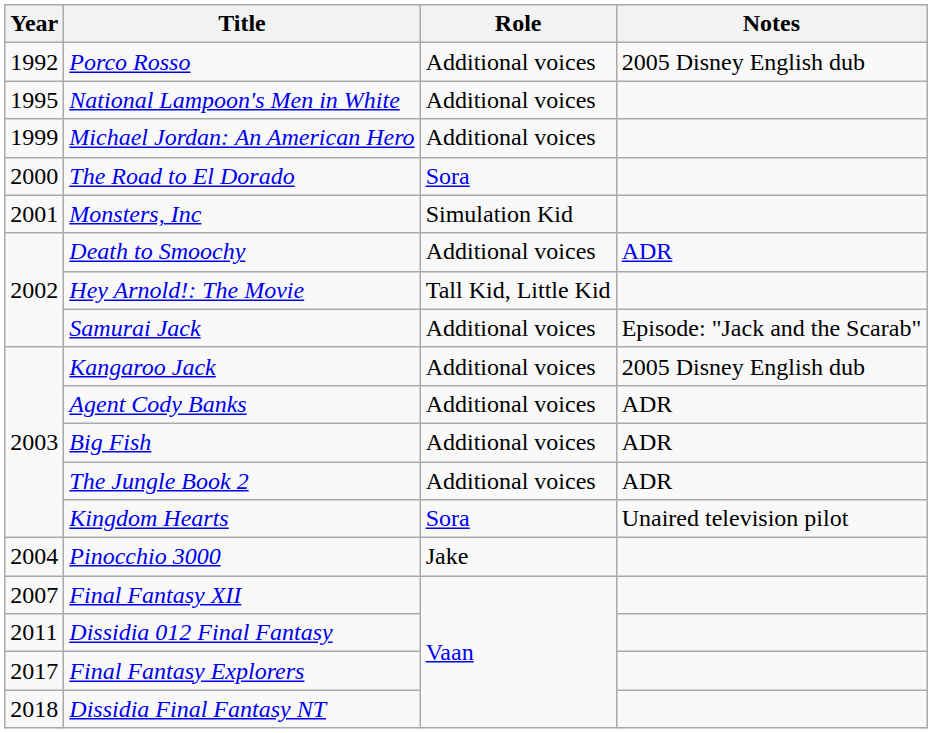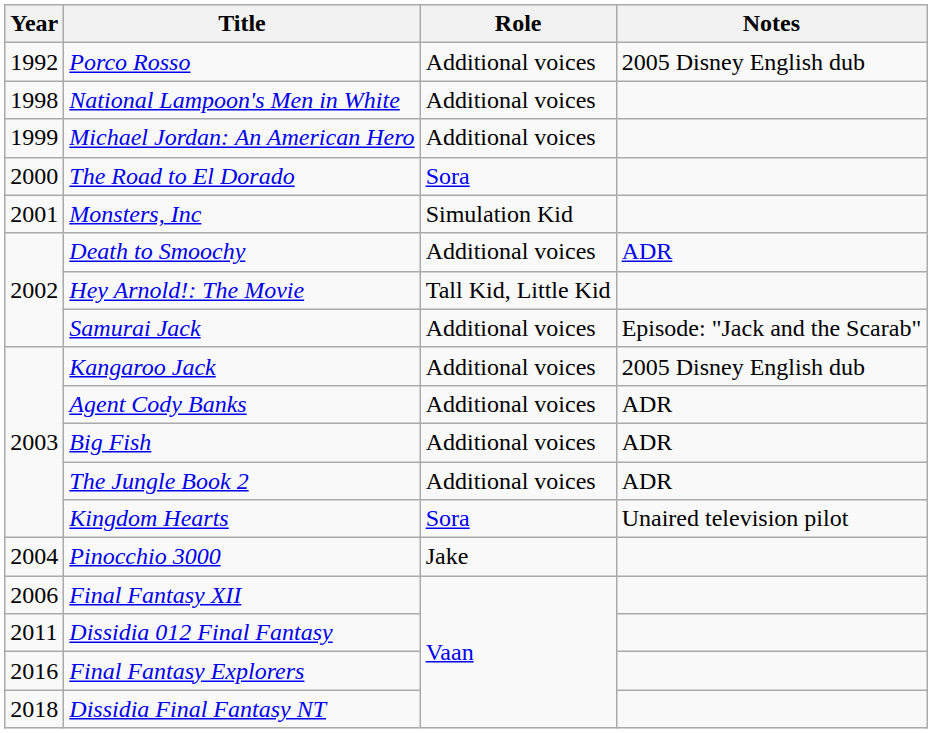 <table class="wikitable sortable collapsible">
 <tr>
 <th>Year</th>
 <th>Title</th>
 <th>Role</th>
 <th>Notes</th>
 </tr>
 <tr>
 <td>1992</td>
 <td><em><a href='#'>Porco Rosso</a></em></td>
 <td>Additional voices</td>
 <td>2005 Disney English dub</td>
 </tr>
 <tr>
-<td>1995</td>
+<td>1998</td>
 <td><em><a href='#'>National Lampoon's Men in White</a></em></td>
 <td>Additional voices</td>
 <td></td>
 </tr>
 <tr>
 <td>1999</td>
 <td><em><a href='#'>Michael Jordan: An American Hero</a></em></td>
 <td>Additional voices</td>
 <td></td>
 </tr>
 <tr>
 <td>2000</td>
 <td><em><a href='#'>The Road to El Dorado</a></em></td>
 <td><a href='#'>Sora</a></td>
 <td></td>
 </tr>
 <tr>
 <td>2001</td>
 <td><em><a href='#'>Monsters, Inc</a></em></td>
 <td>Simulation Kid</td>
 <td></td>
 </tr>
 <tr>
 <td rowspan="3">2002</td>
 <td><em><a href='#'>Death to Smoochy</a></em></td>
 <td>Additional voices</td>
 <td><a href='#'>ADR</a></td>
 </tr>
 <tr>
 <td><em><a href='#'>Hey Arnold!: The Movie</a></em></td>
 <td>Tall Kid, Little Kid</td>
 <td></td>
 </tr>
 <tr>
 <td><em><a href='#'>Samurai Jack</a></em></td>
 <td>Additional voices</td>
 <td>Episode: "Jack and the Scarab"</td>
 </tr>
 <tr>
 <td rowspan=5>2003</td>
 <td><em><a href='#'>Kangaroo Jack</a></em></td>
 <td>Additional voices</td>
 <td>2005 Disney English dub</td>
 </tr>
 <tr>
 <td><em><a href='#'>Agent Cody Banks</a></em></td>
 <td>Additional voices</td>
 <td>ADR</td>
 </tr>
 <tr>
 <td><em><a href='#'>Big Fish</a></em></td>
 <td>Additional voices</td>
 <td>ADR</td>
 </tr>
 <tr>
 <td><em><a href='#'>The Jungle Book 2</a></em></td>
 <td>Additional voices</td>
 <td>ADR</td>
 </tr>
 <tr>
 <td><em><a href='#'>Kingdom Hearts</a></em></td>
 <td><a href='#'>Sora</a></td>
 <td>Unaired television pilot</td>
 </tr>
 <tr>
 <td>2004</td>
 <td><em><a href='#'>Pinocchio 3000</a></em></td>
 <td>Jake</td>
 <td></td>
 </tr>
 <tr>
-<td>2007</td>
+<td>2006</td>
 <td><em><a href='#'>Final Fantasy XII</a></em></td>
 <td rowspan="4"><a href='#'>Vaan</a></td>
 <td></td>
 </tr>
 <tr>
 <td>2011</td>
 <td><em><a href='#'>Dissidia 012 Final Fantasy</a></em></td>
 <td></td>
 </tr>
 <tr>
-<td>2017</td>
+<td>2016</td>
 <td><em><a href='#'>Final Fantasy Explorers</a></em></td>
 <td></td>
 </tr>
 <tr>
 <td>2018</td>
 <td><em><a href='#'>Dissidia Final Fantasy NT</a></em></td>
 <td></td>
 </tr>
 </table>
